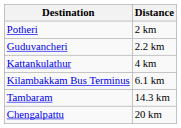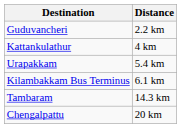 <table class="wikitable">
 <tr>
 <th>Destination</th>
 <th>Distance</th>
-</tr>
-<tr>
-<td><a href='#'>Potheri</a></td>
-<td>2 km</td>
 </tr>
 <tr>
 <td><a href='#'>Guduvancheri</a></td>
 <td>2.2 km</td>
 </tr>
 <tr>
 <td><a href='#'>Kattankulathur</a></td>
 <td>4 km</td>
+</tr>
+<tr>
+<td><a href='#'>Urapakkam</a></td>
+<td>5.4 km</td>
 </tr>
 <tr>
 <td><a href='#'>Kilambakkam Bus Terminus</a></td>
 <td>6.1 km</td>
 </tr>
 <tr>
 <td><a href='#'>Tambaram</a></td>
 <td>14.3 km</td>
 </tr>
 <tr>
 <td><a href='#'>Chengalpattu</a></td>
 <td>20 km</td>
 </tr>
 </table>
